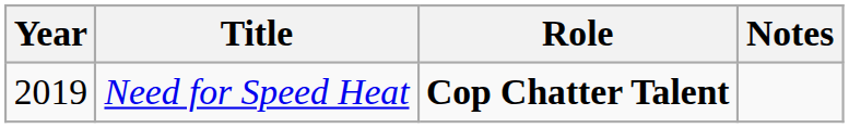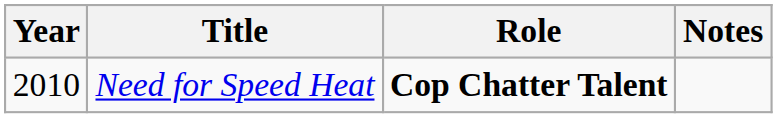 <table class="wikitable sortable">
 <tr>
 <th>Year</th>
 <th>Title</th>
 <th>Role</th>
 <th class="unsortable">Notes</th>
 </tr>
 <tr>
-<td>2019</td>
+<td>2010</td>
 <td><em><a href='#'>Need for Speed Heat</a></em></td>
 <td><strong>Cop Chatter Talent</strong></td>
 <td></td>
 </tr>
 </table>
